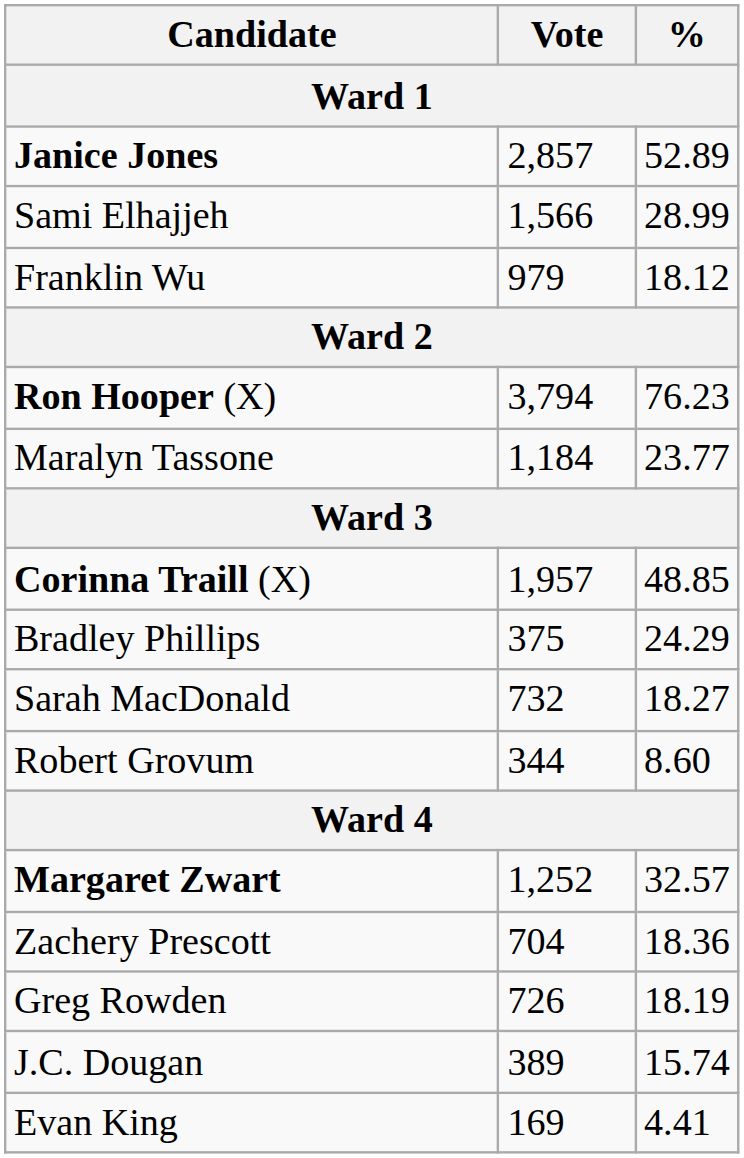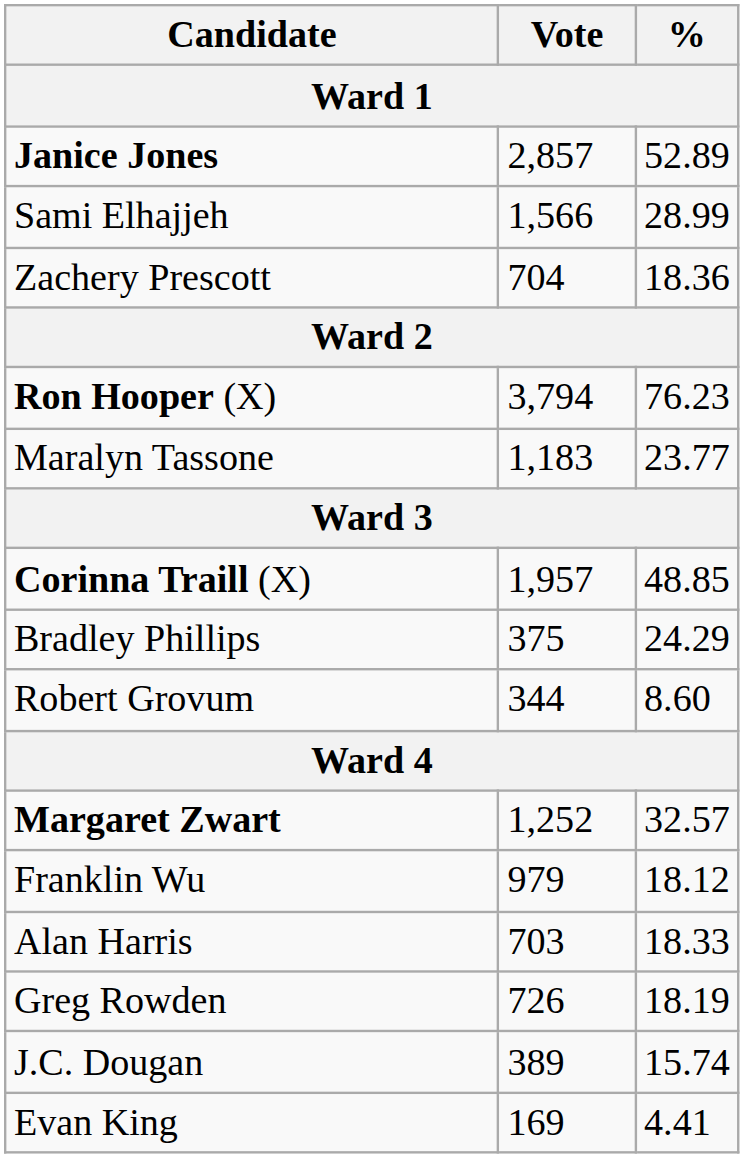 <table class="wikitable">
 <tr>
 <th bgcolor="#DDDDFF" width="200px">Candidate</th>
 <th bgcolor="#DDDDFF" width="50px">Vote</th>
 <th bgcolor="#DDDDFF" width="30px">%</th>
 </tr>
 <tr>
 <th colspan="3">Ward 1</th>
 </tr>
 <tr>
 <td><strong>Janice Jones</strong></td>
 <td>2,857</td>
 <td>52.89</td>
 </tr>
 <tr>
 <td>Sami Elhajjeh</td>
 <td>1,566</td>
 <td>28.99</td>
 </tr>
 <tr>
-<td>Franklin Wu</td>
-<td>979</td>
-<td>18.12</td>
+<td>Zachery Prescott</td>
+<td>704</td>
+<td>18.36</td>
 </tr>
 <tr>
 <th colspan="3">Ward 2</th>
 </tr>
 <tr>
 <td><strong>Ron Hooper</strong> (X)</td>
 <td>3,794</td>
 <td>76.23</td>
 </tr>
 <tr>
 <td>Maralyn Tassone</td>
-<td>1,184</td>
+<td>1,183</td>
 <td>23.77</td>
 </tr>
 <tr>
 <th colspan="3">Ward 3</th>
 </tr>
 <tr>
 <td><strong>Corinna Traill</strong> (X)</td>
 <td>1,957</td>
 <td>48.85</td>
 </tr>
 <tr>
 <td>Bradley Phillips</td>
 <td>375</td>
 <td>24.29</td>
 </tr>
 <tr>
-<td>Sarah MacDonald</td>
-<td>732</td>
-<td>18.27</td>
-</tr>
-<tr>
 <td>Robert Grovum</td>
 <td>344</td>
 <td>8.60</td>
 </tr>
 <tr>
 <th colspan="3">Ward 4</th>
 </tr>
 <tr>
 <td><strong>Margaret Zwart</strong></td>
 <td>1,252</td>
 <td>32.57</td>
 </tr>
 <tr>
-<td>Zachery Prescott</td>
-<td>704</td>
-<td>18.36</td>
+<td>Franklin Wu</td>
+<td>979</td>
+<td>18.12</td>
+</tr>
+<tr>
+<td>Alan Harris</td>
+<td>703</td>
+<td>18.33</td>
 </tr>
 <tr>
 <td>Greg Rowden</td>
 <td>726</td>
 <td>18.19</td>
 </tr>
 <tr>
 <td>J.C. Dougan</td>
 <td>389</td>
 <td>15.74</td>
 </tr>
 <tr>
 <td>Evan King</td>
 <td>169</td>
 <td>4.41</td>
 </tr>
 </table>
